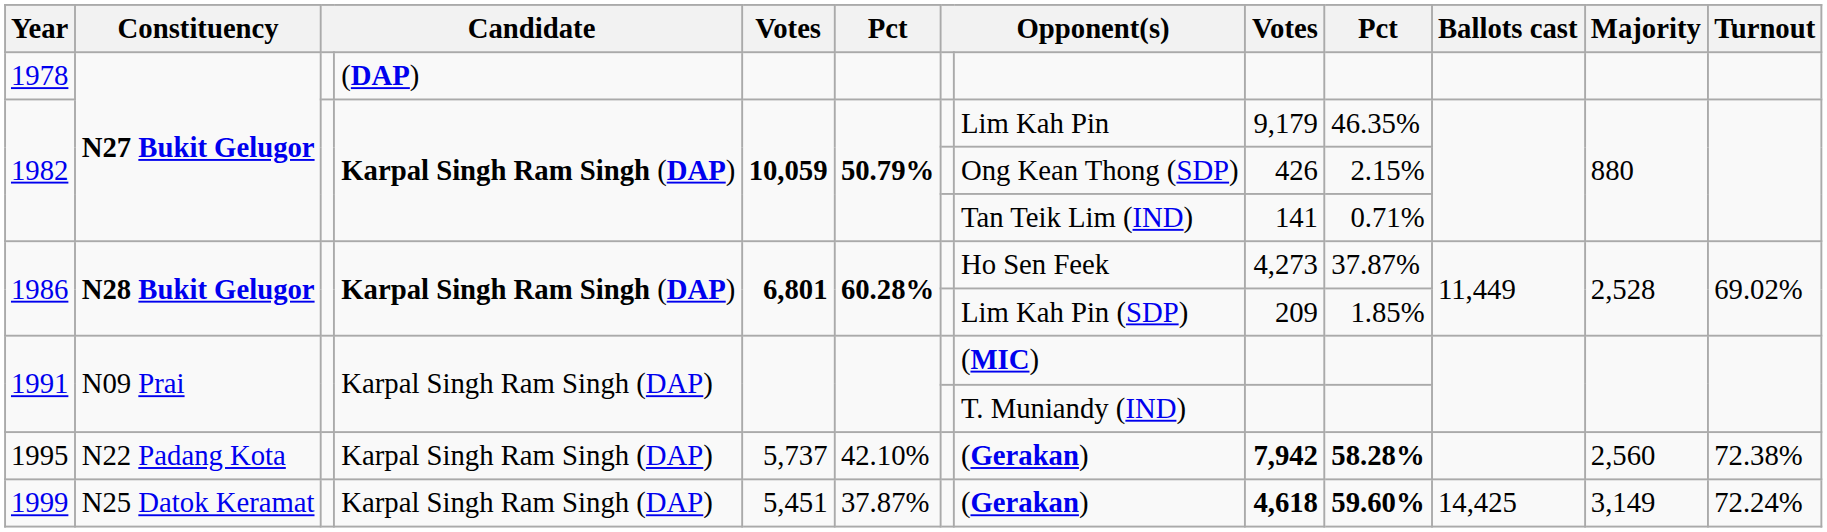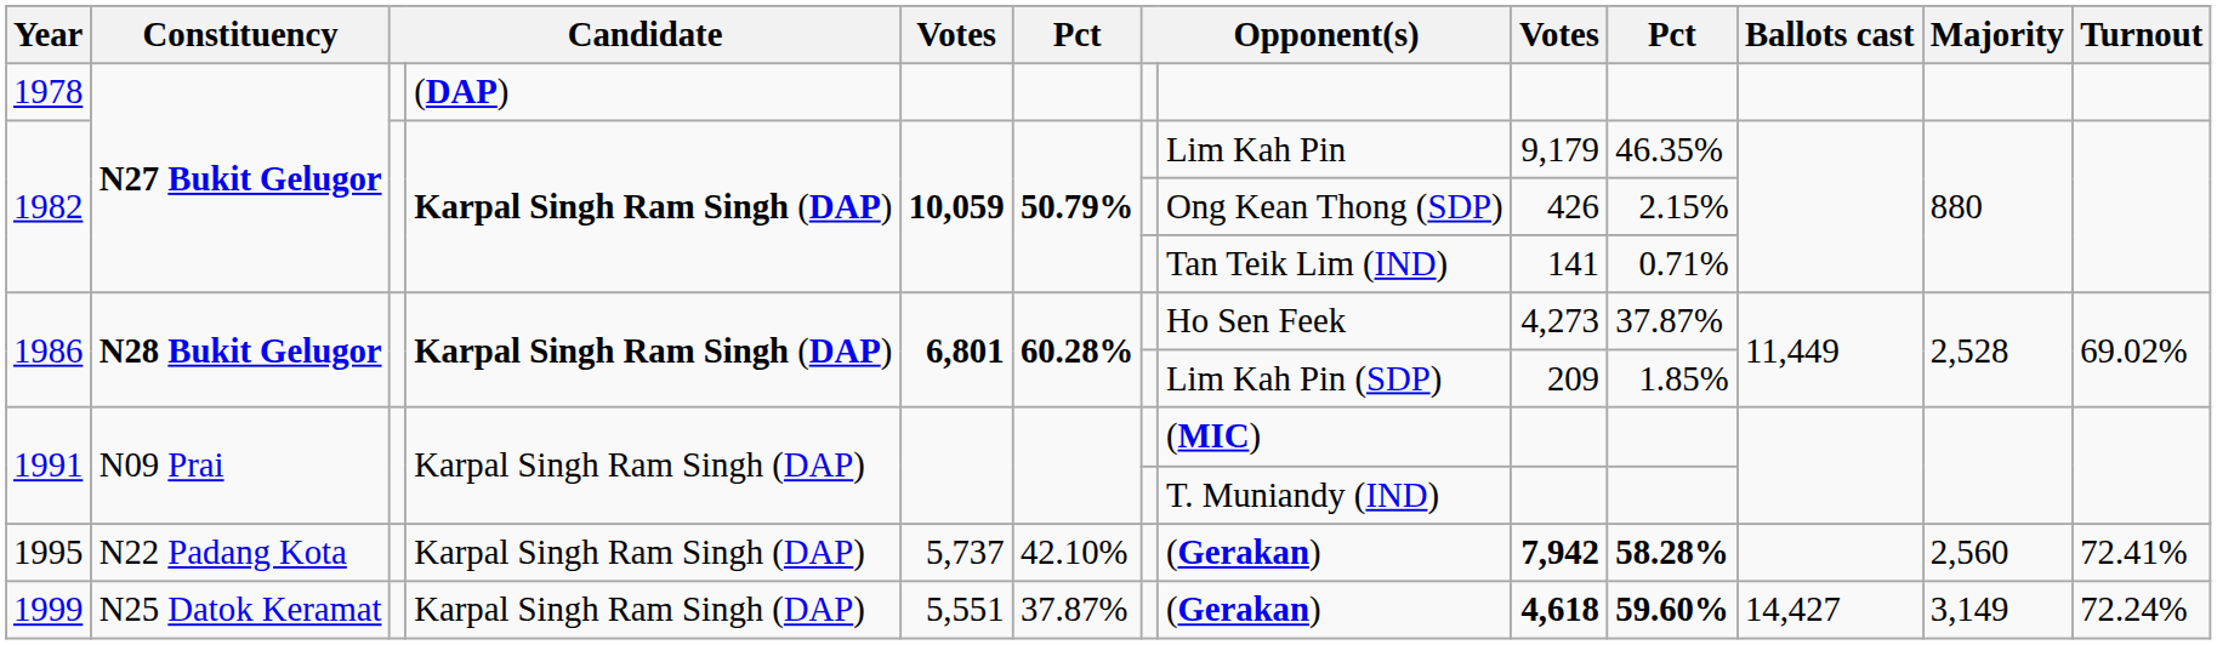 <table class="wikitable" style="margin:0.5em ; font-size:95%">
 <tr>
 <th>Year</th>
 <th>Constituency</th>
 <th colspan=2>Candidate</th>
 <th>Votes</th>
 <th>Pct</th>
 <th colspan=2>Opponent(s)</th>
 <th>Votes</th>
 <th>Pct</th>
 <th>Ballots cast</th>
 <th>Majority</th>
 <th>Turnout</th>
 </tr>
 <tr>
 <td><a href='#'>1978</a></td>
 <td rowspan=4><strong>N27 <a href='#'>Bukit Gelugor</a></strong></td>
 <td></td>
 <td> (<a href='#'><strong>DAP</strong></a>)</td>
 <td align=right></td>
 <td></td>
 <td></td>
 <td></td>
 <td></td>
 <td></td>
 <td></td>
 <td></td>
 </tr>
 <tr>
 <td rowspan=3><a href='#'>1982</a></td>
 <td rowspan=3 ></td>
 <td rowspan=3><strong>Karpal Singh Ram Singh</strong> (<a href='#'><strong>DAP</strong></a>)</td>
 <td rowspan=3 align=right><strong>10,059</strong></td>
 <td rowspan=3><strong>50.79%</strong></td>
 <td></td>
 <td>Lim Kah Pin</td>
 <td align=right>9,179</td>
 <td>46.35%</td>
 <td rowspan=3></td>
 <td rowspan=3>880</td>
 <td rowspan=3></td>
 </tr>
 <tr>
 <td bgcolor=></td>
 <td>Ong Kean Thong (<a href='#'>SDP</a>)</td>
 <td align=right>426</td>
 <td align=right>2.15%</td>
 </tr>
 <tr>
 <td></td>
 <td>Tan Teik Lim (<a href='#'>IND</a>)</td>
 <td align=right>141</td>
 <td align=right>0.71%</td>
 </tr>
 <tr>
 <td rowspan=2><a href='#'>1986</a></td>
 <td rowspan=2><strong>N28 <a href='#'>Bukit Gelugor</a></strong></td>
 <td rowspan=2 ></td>
 <td rowspan=2><strong>Karpal Singh Ram Singh</strong> (<a href='#'><strong>DAP</strong></a>)</td>
 <td rowspan=2 align=right><strong>6,801</strong></td>
 <td rowspan=2><strong>60.28%</strong></td>
 <td></td>
 <td>Ho Sen Feek</td>
 <td align=right>4,273</td>
 <td>37.87%</td>
 <td rowspan=2>11,449</td>
 <td rowspan=2>2,528</td>
 <td rowspan=2>69.02%</td>
 </tr>
 <tr>
 <td bgcolor=></td>
 <td>Lim Kah Pin (<a href='#'>SDP</a>)</td>
 <td align=right>209</td>
 <td align=right>1.85%</td>
 </tr>
 <tr>
 <td rowspan=2><a href='#'>1991</a></td>
 <td rowspan=2>N09 <a href='#'>Prai</a></td>
 <td rowspan=2 ></td>
 <td rowspan=2>Karpal Singh Ram Singh (<a href='#'>DAP</a>)</td>
 <td rowspan=2></td>
 <td rowspan=2></td>
 <td></td>
 <td> (<a href='#'><strong>MIC</strong></a>)</td>
 <td></td>
 <td></td>
 <td rowspan=2></td>
 <td rowspan=2></td>
 <td rowspan=2></td>
 </tr>
 <tr>
 <td></td>
 <td>T. Muniandy (<a href='#'>IND</a>)</td>
 <td></td>
 <td></td>
 </tr>
 <tr>
 <td>1995</td>
 <td>N22 <a href='#'>Padang Kota</a></td>
 <td></td>
 <td>Karpal Singh Ram Singh (<a href='#'>DAP</a>)</td>
 <td align=right>5,737</td>
 <td>42.10%</td>
 <td></td>
 <td> (<a href='#'><strong>Gerakan</strong></a>)</td>
 <td align=right><strong>7,942</strong></td>
 <td><strong>58.28%</strong></td>
 <td></td>
 <td>2,560</td>
-<td>72.38%</td>
+<td>72.41%</td>
 </tr>
 <tr>
 <td><a href='#'>1999</a></td>
 <td>N25 <a href='#'>Datok Keramat</a></td>
 <td></td>
 <td>Karpal Singh Ram Singh (<a href='#'>DAP</a>)</td>
-<td align="right">5,451</td>
+<td align="right">5,551</td>
 <td>37.87%</td>
 <td></td>
 <td> (<a href='#'><strong>Gerakan</strong></a>)</td>
 <td align="right"><strong>4,618</strong></td>
 <td><strong>59.60%</strong></td>
-<td>14,425</td>
+<td>14,427</td>
 <td>3,149</td>
 <td>72.24%</td>
 </tr>
 </table>
